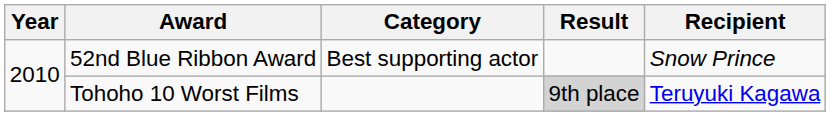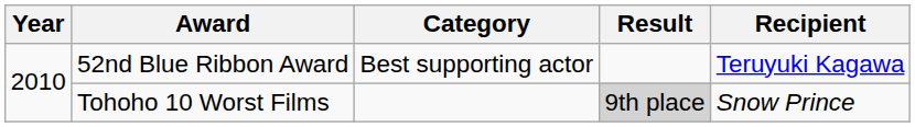 <table class="wikitable">
 <tr>
 <th>Year</th>
 <th>Award</th>
 <th>Category</th>
 <th>Result</th>
 <th>Recipient</th>
 </tr>
 <tr>
 <td rowspan=2>2010</td>
 <td>52nd Blue Ribbon Award</td>
 <td>Best supporting actor</td>
 <td></td>
-<td><em>Snow Prince</em></td>
+<td><a href='#'>Teruyuki Kagawa</a></td>
 </tr>
 <tr>
 <td>Tohoho 10 Worst Films</td>
 <td></td>
 <td style="background: lightgrey;">9th place</td>
-<td><a href='#'>Teruyuki Kagawa</a></td>
+<td><em>Snow Prince</em></td>
 </tr>
 </table>
